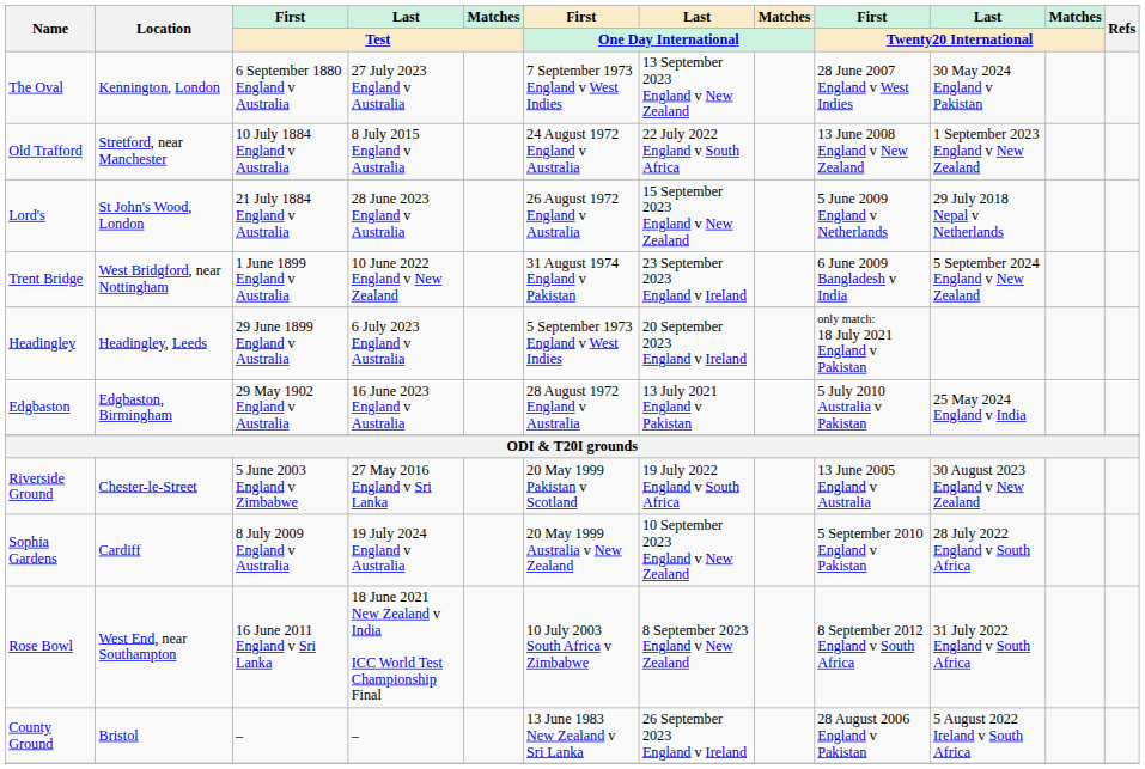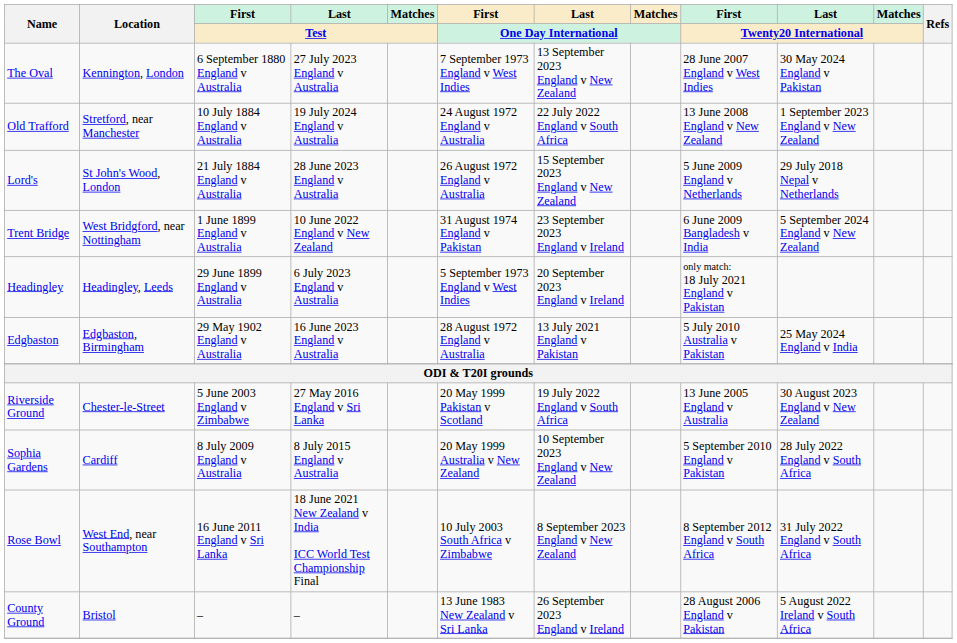 <table class="wikitable sortable">
 <tr>
 <th rowspan="2">Name</th>
 <th rowspan="2">Location</th>
 <th width="120" class="sortable" style="background:#cef2e0">First</th>
 <th width="120" class="sortable" style="background:#cef2e0">Last</th>
 <th style="background:#cef2e0">Matches</th>
 <th width="120" class="sortable" style="background:#faecc8">First</th>
 <th width="120" class="sortable" style="background:#faecc8">Last</th>
 <th style="background:#faecc8">Matches</th>
 <th width="120" class="sortable" style="background:#cef2e0">First</th>
 <th width="120" class="sortable" style="background:#cef2e0">Last</th>
 <th style="background:#cef2e0">Matches</th>
 <th rowspan="2" class="unsortable">Refs</th>
 </tr>
 <tr class="unsortable">
 <th colspan="3" style="background:#faecc8"><a href='#'>Test</a></th>
 <th colspan="3" style="background:#cef2e0"><a href='#'>One Day International</a></th>
 <th colspan="3" style="background:#faecc8"><a href='#'>Twenty20 International</a></th>
 </tr>
 <tr>
 <td><a href='#'>The Oval</a><br></td>
 <td><a href='#'>Kennington</a>, <a href='#'>London</a></td>
 <td>6 September 1880<br><a href='#'>England</a> v <a href='#'>Australia</a></td>
 <td>27 July 2023<br><a href='#'>England</a> v <a href='#'>Australia</a></td>
 <td><strong></strong></td>
 <td>7 September 1973<br><a href='#'>England</a> v <a href='#'>West Indies</a></td>
 <td>13 September 2023<br><a href='#'>England</a> v <a href='#'>New Zealand</a></td>
 <td><strong></strong></td>
 <td>28 June 2007<br><a href='#'>England</a> v <a href='#'>West Indies</a></td>
 <td>30 May 2024<br><a href='#'>England</a> v <a href='#'>Pakistan</a></td>
 <td><strong></strong></td>
 <td></td>
 </tr>
 <tr>
 <td><a href='#'>Old Trafford</a><br></td>
 <td><a href='#'>Stretford</a>, near <a href='#'>Manchester</a></td>
 <td>10 July 1884<br><a href='#'>England</a> v <a href='#'>Australia</a></td>
-<td>8 July 2015<br><a href='#'>England</a> v <a href='#'>Australia</a></td>
+<td>19 July 2024<br><a href='#'>England</a> v <a href='#'>Australia</a></td>
 <td><strong></strong></td>
 <td>24 August 1972<br><a href='#'>England</a> v <a href='#'>Australia</a></td>
 <td>22 July 2022<br><a href='#'>England</a> v <a href='#'>South Africa</a></td>
 <td><strong></strong></td>
 <td>13 June 2008<br><a href='#'>England</a> v <a href='#'>New Zealand</a></td>
 <td>1 September 2023<br><a href='#'>England</a> v <a href='#'>New Zealand</a></td>
 <td><strong></strong></td>
 <td></td>
 </tr>
 <tr>
 <td><a href='#'>Lord's</a><br></td>
 <td><a href='#'>St John's Wood</a>, <a href='#'>London</a></td>
 <td>21 July 1884<br><a href='#'>England</a> v <a href='#'>Australia</a></td>
 <td>28 June 2023<br><a href='#'>England</a> v <a href='#'>Australia</a></td>
 <td><strong></strong></td>
 <td>26 August 1972<br><a href='#'>England</a> v <a href='#'>Australia</a></td>
 <td>15 September 2023<br><a href='#'>England</a> v <a href='#'>New Zealand</a></td>
 <td><strong></strong></td>
 <td>5 June 2009<br><a href='#'>England</a> v <a href='#'>Netherlands</a></td>
 <td>29 July 2018<br><a href='#'>Nepal</a> v <a href='#'>Netherlands</a></td>
 <td><strong></strong></td>
 <td></td>
 </tr>
 <tr>
 <td><a href='#'>Trent Bridge</a><br></td>
 <td><a href='#'>West Bridgford</a>, near <a href='#'>Nottingham</a></td>
 <td>1 June 1899<br><a href='#'>England</a> v <a href='#'>Australia</a></td>
 <td>10 June 2022<br><a href='#'>England</a> v <a href='#'>New Zealand</a></td>
 <td><strong></strong></td>
 <td>31 August 1974<br><a href='#'>England</a> v <a href='#'>Pakistan</a></td>
 <td>23 September 2023<br><a href='#'>England</a> v <a href='#'>Ireland</a></td>
 <td><strong></strong></td>
 <td>6 June 2009<br><a href='#'>Bangladesh</a> v <a href='#'>India</a></td>
 <td>5 September 2024<br><a href='#'>England</a> v <a href='#'>New Zealand</a></td>
 <td><strong></strong></td>
 <td></td>
 </tr>
 <tr>
 <td><a href='#'>Headingley</a><br></td>
 <td><a href='#'>Headingley</a>, <a href='#'>Leeds</a></td>
 <td>29 June 1899<br><a href='#'>England</a> v <a href='#'>Australia</a></td>
 <td>6 July 2023<br><a href='#'>England</a> v <a href='#'>Australia</a></td>
 <td><strong></strong></td>
 <td>5 September 1973<br><a href='#'>England</a> v <a href='#'>West Indies</a></td>
 <td>20 September 2023<br><a href='#'>England</a> v <a href='#'>Ireland</a></td>
 <td><strong></strong></td>
 <td><small>only match:</small><br>18 July 2021<br><a href='#'>England</a> v <a href='#'>Pakistan</a></td>
 <td></td>
 <td><strong></strong></td>
 <td></td>
 </tr>
 <tr>
 <td><a href='#'>Edgbaston</a><br></td>
 <td><a href='#'>Edgbaston</a>, <a href='#'>Birmingham</a></td>
 <td>29 May 1902<br><a href='#'>England</a> v <a href='#'>Australia</a></td>
 <td>16 June 2023<br><a href='#'>England</a> v <a href='#'>Australia</a></td>
 <td><strong></strong></td>
 <td>28 August 1972<br><a href='#'>England</a> v <a href='#'>Australia</a></td>
 <td>13 July 2021<br><a href='#'>England</a> v <a href='#'>Pakistan</a></td>
 <td><strong></strong></td>
 <td>5 July 2010<br><a href='#'>Australia</a> v <a href='#'>Pakistan</a></td>
 <td>25 May 2024<br><a href='#'>England</a> v <a href='#'>India</a></td>
 <td><strong></strong></td>
 <td></td>
 </tr>
 <tr>
 </tr>
 <tr>
 <th colspan=12; bgcolor="yellow">ODI & T20I grounds</th>
 </tr>
 <tr>
 <td><a href='#'>Riverside Ground</a><br></td>
 <td><a href='#'>Chester-le-Street</a></td>
 <td>5 June 2003<br><a href='#'>England</a> v <a href='#'>Zimbabwe</a></td>
 <td>27 May 2016<br><a href='#'>England</a> v <a href='#'>Sri Lanka</a></td>
 <td><strong></strong></td>
 <td>20 May 1999<br><a href='#'>Pakistan</a> v <a href='#'>Scotland</a></td>
 <td>19 July 2022<br><a href='#'>England</a> v <a href='#'>South Africa</a></td>
 <td><strong></strong></td>
 <td>13 June 2005<br><a href='#'>England</a> v <a href='#'>Australia</a></td>
 <td>30 August 2023<br><a href='#'>England</a> v <a href='#'>New Zealand</a></td>
 <td><strong></strong></td>
 <td></td>
 </tr>
 <tr>
 <td><a href='#'>Sophia Gardens</a><br></td>
 <td><a href='#'>Cardiff</a></td>
 <td>8 July 2009<br><a href='#'>England</a> v <a href='#'>Australia</a></td>
-<td>19 July 2024<br><a href='#'>England</a> v <a href='#'>Australia</a></td>
+<td>8 July 2015<br><a href='#'>England</a> v <a href='#'>Australia</a></td>
 <td><strong></strong></td>
 <td>20 May 1999<br><a href='#'>Australia</a> v <a href='#'>New Zealand</a></td>
 <td>10 September 2023<br><a href='#'>England</a> v <a href='#'>New Zealand</a></td>
 <td><strong></strong></td>
 <td>5 September 2010<br><a href='#'>England</a> v <a href='#'>Pakistan</a></td>
 <td>28 July 2022<br><a href='#'>England</a> v <a href='#'>South Africa</a></td>
 <td><strong></strong></td>
 <td></td>
 </tr>
 <tr>
 <td><a href='#'>Rose Bowl</a><br></td>
 <td><a href='#'>West End</a>, near <a href='#'>Southampton</a></td>
 <td>16 June 2011<br><a href='#'>England</a> v <a href='#'>Sri Lanka</a></td>
 <td>18 June 2021<br><a href='#'>New Zealand</a> v <a href='#'>India</a><br><br><a href='#'>ICC World Test Championship</a> Final</td>
 <td><strong></strong></td>
 <td>10 July 2003<br><a href='#'>South Africa</a> v <a href='#'>Zimbabwe</a></td>
 <td>8 September 2023<br><a href='#'>England</a> v <a href='#'>New Zealand</a></td>
 <td><strong></strong></td>
 <td>8 September 2012<br><a href='#'>England</a> v <a href='#'>South Africa</a></td>
 <td>31 July 2022<br><a href='#'>England</a> v <a href='#'>South Africa</a></td>
 <td><strong></strong></td>
 <td></td>
 </tr>
 <tr>
 <td><a href='#'>County Ground</a><br></td>
 <td><a href='#'>Bristol</a></td>
 <td>–</td>
 <td>–</td>
 <td><strong></strong></td>
 <td>13 June 1983<br><a href='#'>New Zealand</a> v <a href='#'>Sri Lanka</a></td>
 <td>26 September 2023<br><a href='#'>England</a> v <a href='#'>Ireland</a></td>
 <td><strong></strong></td>
 <td>28 August 2006<br><a href='#'>England</a> v <a href='#'>Pakistan</a></td>
 <td>5 August 2022<br><a href='#'>Ireland</a> v <a href='#'>South Africa</a></td>
 <td><strong></strong></td>
 <td></td>
 </tr>
 <tr>
 </tr>
 </table>
